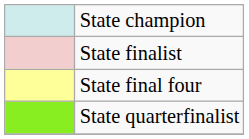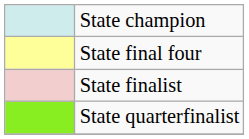 <table class="wikitable">
 <tr>
 <td style="background:#cfecec; width:3em;"></td>
 <td>State champion</td>
 </tr>
 <tr>
+<td style="background:#ff9; width:3em;"></td>
+<td>State final four</td>
+</tr>
+<tr>
 <td style="background:#f2cece; width:3em;"></td>
 <td>State finalist</td>
-</tr>
-<tr>
-<td style="background:#ff9; width:3em;"></td>
-<td>State final four</td>
 </tr>
 <tr>
 <td style="background:#88ee22; width:3em;"></td>
 <td>State quarterfinalist</td>
 </tr>
 <tr>
 </tr>
 </table>
